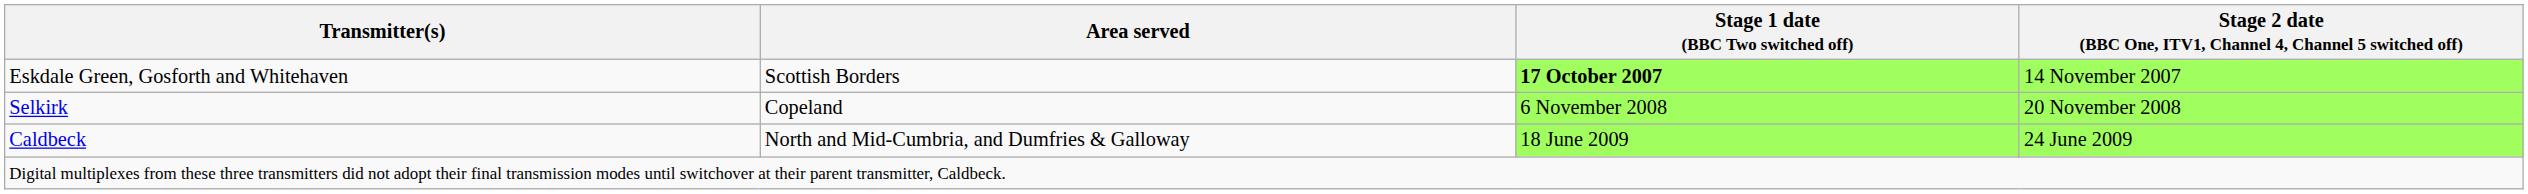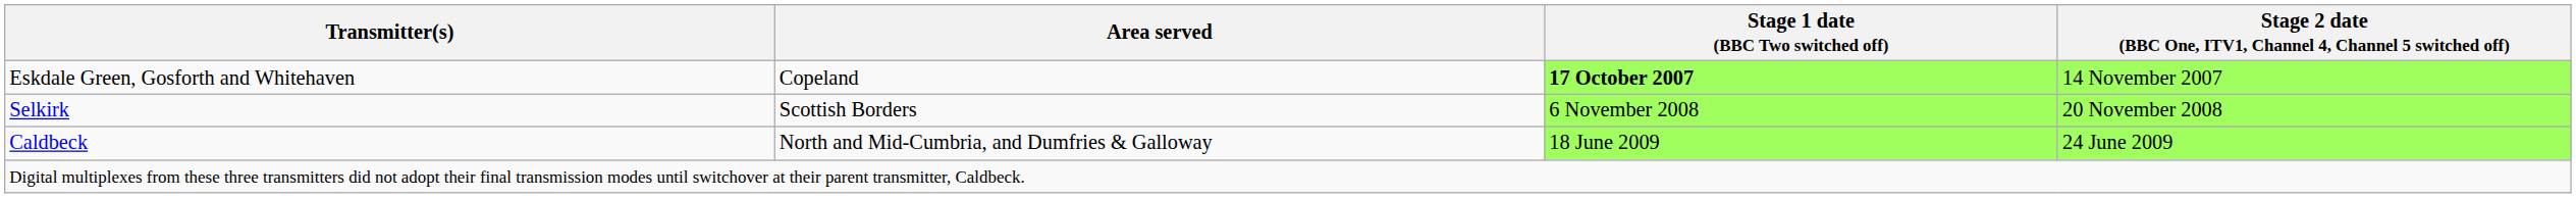 <table class="wikitable" width=100%>
 <tr>
 <th width="30%">Transmitter(s)</th>
 <th width="30%">Area served</th>
 <th width="20%">Stage 1 date<br> <small>(BBC Two switched off)</small></th>
 <th width="20%">Stage 2 date<br> <small>(BBC One, ITV1, Channel 4, Channel 5 switched off)</small></th>
 </tr>
 <tr>
 <td>Eskdale Green, Gosforth and Whitehaven</td>
-<td>Scottish Borders</td>
+<td>Copeland</td>
 <td bgcolor=#A0FF5F><strong>17 October 2007</strong></td>
 <td bgcolor=#A0FF5F>14 November 2007</td>
 </tr>
 <tr>
 <td><a href='#'>Selkirk</a> </td>
-<td>Copeland</td>
+<td>Scottish Borders</td>
 <td bgcolor=#A0FF5F>6 November 2008</td>
 <td bgcolor=#A0FF5F>20 November 2008</td>
 </tr>
 <tr>
 <td><a href='#'>Caldbeck</a></td>
 <td>North and Mid-Cumbria, and Dumfries & Galloway</td>
 <td bgcolor=#A0FF5F>18 June 2009</td>
 <td bgcolor=#A0FF5F>24 June 2009</td>
 </tr>
 <tr>
 <td colspan=4><small> Digital multiplexes from these three transmitters did not adopt their final transmission modes until switchover at their parent transmitter, Caldbeck.</small></td>
 </tr>
 </table>
